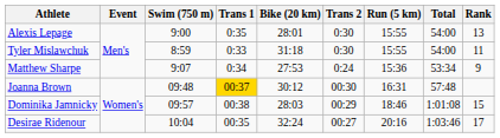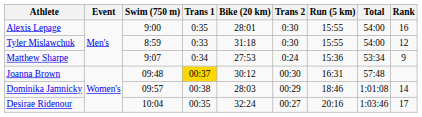 <table class="wikitable" border="1" style="font-size:90%">
 <tr>
 <th>Athlete</th>
 <th>Event</th>
 <th>Swim (750 m)</th>
 <th>Trans 1</th>
 <th>Bike (20 km)</th>
 <th>Trans 2</th>
 <th>Run (5 km)</th>
 <th>Total</th>
 <th>Rank</th>
 </tr>
 <tr align=center>
 <td align=left><a href='#'>Alexis Lepage</a></td>
 <td align=left rowspan=3><a href='#'>Men's</a></td>
 <td>9:00</td>
 <td>0:35</td>
 <td>28:01</td>
 <td>0:30</td>
 <td>15:55</td>
 <td>54:00</td>
-<td>13</td>
+<td>16</td>
 </tr>
 <tr align=center>
 <td align=left><a href='#'>Tyler Mislawchuk</a></td>
 <td>8:59</td>
 <td>0:33</td>
 <td>31:18</td>
 <td>0:30</td>
 <td>15:55</td>
 <td>54:00</td>
-<td>11</td>
+<td>12</td>
 </tr>
 <tr align=center>
 <td align=left><a href='#'>Matthew Sharpe</a></td>
 <td>9:07</td>
 <td>0:34</td>
 <td>27:53</td>
 <td>0:24</td>
 <td>15:36</td>
 <td>53:34</td>
 <td>9</td>
 </tr>
 <tr align=center>
 <td align=left><a href='#'>Joanna Brown</a></td>
 <td align=left rowspan=3><a href='#'>Women's</a></td>
 <td>09:48</td>
 <td style="background: gold;">00:37</td>
 <td>30:12</td>
 <td>00:30</td>
 <td>16:31</td>
 <td>57:48</td>
 <td></td>
 </tr>
 <tr align=center>
 <td align=left><a href='#'>Dominika Jamnicky</a></td>
 <td>09:57</td>
 <td>00:38</td>
 <td>28:03</td>
 <td>00:29</td>
 <td>18:46</td>
 <td>1:01:08</td>
-<td>15</td>
+<td>14</td>
 </tr>
 <tr align=center>
 <td align=left><a href='#'>Desirae Ridenour</a></td>
 <td>10:04</td>
 <td>00:35</td>
 <td>32:24</td>
 <td>00:27</td>
 <td>20:16</td>
 <td>1:03:46</td>
 <td>17</td>
 </tr>
 </table>
